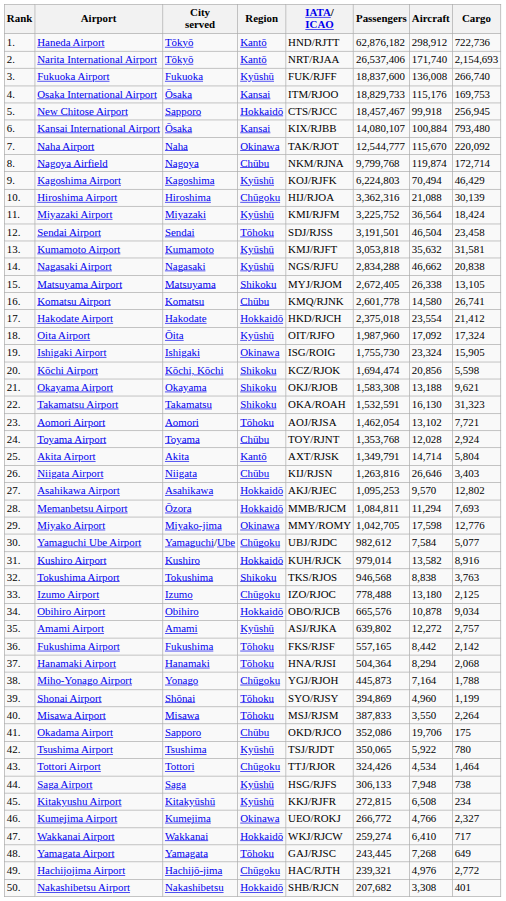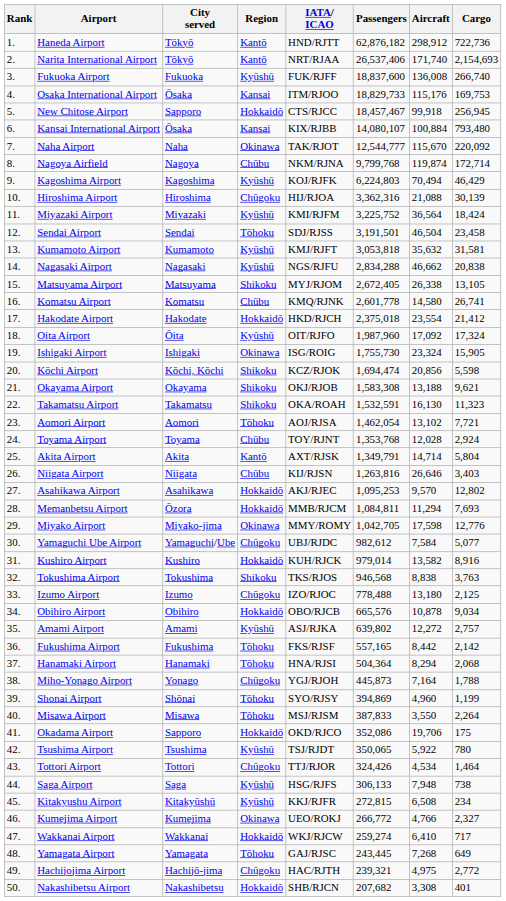 <table class="wikitable sortable">
 <tr>
 <th>Rank</th>
 <th>Airport</th>
 <th>City<br>served</th>
 <th>Region</th>
 <th><a href='#'>IATA</a>/<br><a href='#'>ICAO</a></th>
 <th>Passengers</th>
 <th>Aircraft</th>
 <th>Cargo</th>
 </tr>
 <tr>
 <td>1.</td>
 <td><a href='#'>Haneda Airport</a></td>
 <td><a href='#'>Tōkyō</a></td>
 <td><a href='#'>Kantō</a></td>
 <td>HND/RJTT</td>
 <td>62,876,182</td>
 <td>298,912</td>
 <td>722,736</td>
 </tr>
 <tr>
 <td>2.</td>
 <td><a href='#'>Narita International Airport</a></td>
 <td><a href='#'>Tōkyō</a></td>
 <td><a href='#'>Kantō</a></td>
 <td>NRT/RJAA</td>
 <td>26,537,406</td>
 <td>171,740</td>
 <td>2,154,693</td>
 </tr>
 <tr>
 <td>3.</td>
 <td><a href='#'>Fukuoka Airport</a></td>
 <td><a href='#'>Fukuoka</a></td>
 <td><a href='#'>Kyūshū</a></td>
 <td>FUK/RJFF</td>
 <td>18,837,600</td>
 <td>136,008</td>
 <td>266,740</td>
 </tr>
 <tr>
 <td>4.</td>
 <td><a href='#'>Osaka International Airport</a></td>
 <td><a href='#'>Ōsaka</a></td>
 <td><a href='#'>Kansai</a></td>
 <td>ITM/RJOO</td>
 <td>18,829,733</td>
 <td>115,176</td>
 <td>169,753</td>
 </tr>
 <tr>
 <td>5.</td>
 <td><a href='#'>New Chitose Airport</a></td>
 <td><a href='#'>Sapporo</a></td>
 <td><a href='#'>Hokkaidō</a></td>
 <td>CTS/RJCC</td>
 <td>18,457,467</td>
 <td>99,918</td>
 <td>256,945</td>
 </tr>
 <tr>
 <td>6.</td>
 <td><a href='#'>Kansai International Airport</a></td>
 <td><a href='#'>Ōsaka</a></td>
 <td><a href='#'>Kansai</a></td>
 <td>KIX/RJBB</td>
 <td>14,080,107</td>
 <td>100,884</td>
 <td>793,480</td>
 </tr>
 <tr>
 <td>7.</td>
 <td><a href='#'>Naha Airport</a></td>
 <td><a href='#'>Naha</a></td>
 <td><a href='#'>Okinawa</a></td>
 <td>TAK/RJOT</td>
 <td>12,544,777</td>
 <td>115,670</td>
 <td>220,092</td>
 </tr>
 <tr>
 <td>8.</td>
 <td><a href='#'>Nagoya Airfield</a></td>
 <td><a href='#'>Nagoya</a></td>
 <td><a href='#'>Chūbu</a></td>
 <td>NKM/RJNA</td>
 <td>9,799,768</td>
 <td>119,874</td>
 <td>172,714</td>
 </tr>
 <tr>
 <td>9.</td>
 <td><a href='#'>Kagoshima Airport</a></td>
 <td><a href='#'>Kagoshima</a></td>
 <td><a href='#'>Kyūshū</a></td>
 <td>KOJ/RJFK</td>
 <td>6,224,803</td>
 <td>70,494</td>
 <td>46,429</td>
 </tr>
 <tr>
 <td>10.</td>
 <td><a href='#'>Hiroshima Airport</a></td>
 <td><a href='#'>Hiroshima</a></td>
 <td><a href='#'>Chūgoku</a></td>
 <td>HIJ/RJOA</td>
 <td>3,362,316</td>
 <td>21,088</td>
 <td>30,139</td>
 </tr>
 <tr>
 <td>11.</td>
 <td><a href='#'>Miyazaki Airport</a></td>
 <td><a href='#'>Miyazaki</a></td>
 <td><a href='#'>Kyūshū</a></td>
 <td>KMI/RJFM</td>
 <td>3,225,752</td>
 <td>36,564</td>
 <td>18,424</td>
 </tr>
 <tr>
 <td>12.</td>
 <td><a href='#'>Sendai Airport</a></td>
 <td><a href='#'>Sendai</a></td>
 <td><a href='#'>Tōhoku</a></td>
 <td>SDJ/RJSS</td>
 <td>3,191,501</td>
 <td>46,504</td>
 <td>23,458</td>
 </tr>
 <tr>
 <td>13.</td>
 <td><a href='#'>Kumamoto Airport</a></td>
 <td><a href='#'>Kumamoto</a></td>
 <td><a href='#'>Kyūshū</a></td>
 <td>KMJ/RJFT</td>
 <td>3,053,818</td>
 <td>35,632</td>
 <td>31,581</td>
 </tr>
 <tr>
 <td>14.</td>
 <td><a href='#'>Nagasaki Airport</a></td>
 <td><a href='#'>Nagasaki</a></td>
 <td><a href='#'>Kyūshū</a></td>
 <td>NGS/RJFU</td>
 <td>2,834,288</td>
 <td>46,662</td>
 <td>20,838</td>
 </tr>
 <tr>
 <td>15.</td>
 <td><a href='#'>Matsuyama Airport</a></td>
 <td><a href='#'>Matsuyama</a></td>
 <td><a href='#'>Shikoku</a></td>
 <td>MYJ/RJOM</td>
 <td>2,672,405</td>
 <td>26,338</td>
 <td>13,105</td>
 </tr>
 <tr>
 <td>16.</td>
 <td><a href='#'>Komatsu Airport</a></td>
 <td><a href='#'>Komatsu</a></td>
 <td><a href='#'>Chūbu</a></td>
 <td>KMQ/RJNK</td>
 <td>2,601,778</td>
 <td>14,580</td>
 <td>26,741</td>
 </tr>
 <tr>
 <td>17.</td>
 <td><a href='#'>Hakodate Airport</a></td>
 <td><a href='#'>Hakodate</a></td>
 <td><a href='#'>Hokkaidō</a></td>
 <td>HKD/RJCH</td>
 <td>2,375,018</td>
 <td>23,554</td>
 <td>21,412</td>
 </tr>
 <tr>
 <td>18.</td>
 <td><a href='#'>Oita Airport</a></td>
 <td><a href='#'>Ōita</a></td>
 <td><a href='#'>Kyūshū</a></td>
 <td>OIT/RJFO</td>
 <td>1,987,960</td>
 <td>17,092</td>
 <td>17,324</td>
 </tr>
 <tr>
 <td>19.</td>
 <td><a href='#'>Ishigaki Airport</a></td>
 <td><a href='#'>Ishigaki</a></td>
 <td><a href='#'>Okinawa</a></td>
 <td>ISG/ROIG</td>
 <td>1,755,730</td>
 <td>23,324</td>
 <td>15,905</td>
 </tr>
 <tr>
 <td>20.</td>
 <td><a href='#'>Kōchi Airport</a></td>
 <td><a href='#'>Kōchi, Kōchi</a></td>
 <td><a href='#'>Shikoku</a></td>
 <td>KCZ/RJOK</td>
 <td>1,694,474</td>
 <td>20,856</td>
 <td>5,598</td>
 </tr>
 <tr>
 <td>21.</td>
 <td><a href='#'>Okayama Airport</a></td>
 <td><a href='#'>Okayama</a></td>
 <td><a href='#'>Shikoku</a></td>
 <td>OKJ/RJOB</td>
 <td>1,583,308</td>
 <td>13,188</td>
 <td>9,621</td>
 </tr>
 <tr>
 <td>22.</td>
 <td><a href='#'>Takamatsu Airport</a></td>
 <td><a href='#'>Takamatsu</a></td>
 <td><a href='#'>Shikoku</a></td>
 <td>OKA/ROAH</td>
 <td>1,532,591</td>
 <td>16,130</td>
-<td>31,323</td>
+<td>11,323</td>
 </tr>
 <tr>
 <td>23.</td>
 <td><a href='#'>Aomori Airport</a></td>
 <td><a href='#'>Aomori</a></td>
 <td><a href='#'>Tōhoku</a></td>
 <td>AOJ/RJSA</td>
 <td>1,462,054</td>
 <td>13,102</td>
 <td>7,721</td>
 </tr>
 <tr>
 <td>24.</td>
 <td><a href='#'>Toyama Airport</a></td>
 <td><a href='#'>Toyama</a></td>
 <td><a href='#'>Chūbu</a></td>
 <td>TOY/RJNT</td>
 <td>1,353,768</td>
 <td>12,028</td>
 <td>2,924</td>
 </tr>
 <tr>
 <td>25.</td>
 <td><a href='#'>Akita Airport</a></td>
 <td><a href='#'>Akita</a></td>
 <td><a href='#'>Kantō</a></td>
 <td>AXT/RJSK</td>
 <td>1,349,791</td>
 <td>14,714</td>
 <td>5,804</td>
 </tr>
 <tr>
 <td>26.</td>
 <td><a href='#'>Niigata Airport</a></td>
 <td><a href='#'>Niigata</a></td>
 <td><a href='#'>Chūbu</a></td>
 <td>KIJ/RJSN</td>
 <td>1,263,816</td>
 <td>26,646</td>
 <td>3,403</td>
 </tr>
 <tr>
 <td>27.</td>
 <td><a href='#'>Asahikawa Airport</a></td>
 <td><a href='#'>Asahikawa</a></td>
 <td><a href='#'>Hokkaidō</a></td>
 <td>AKJ/RJEC</td>
 <td>1,095,253</td>
 <td>9,570</td>
 <td>12,802</td>
 </tr>
 <tr>
 <td>28.</td>
 <td><a href='#'>Memanbetsu Airport</a></td>
 <td><a href='#'>Ōzora</a></td>
 <td><a href='#'>Hokkaidō</a></td>
 <td>MMB/RJCM</td>
 <td>1,084,811</td>
 <td>11,294</td>
 <td>7,693</td>
 </tr>
 <tr>
 <td>29.</td>
 <td><a href='#'>Miyako Airport</a></td>
 <td><a href='#'>Miyako-jima</a></td>
 <td><a href='#'>Okinawa</a></td>
 <td>MMY/ROMY</td>
 <td>1,042,705</td>
 <td>17,598</td>
 <td>12,776</td>
 </tr>
 <tr>
 <td>30.</td>
 <td><a href='#'>Yamaguchi Ube Airport</a></td>
 <td><a href='#'>Yamaguchi</a>/<a href='#'>Ube</a></td>
 <td><a href='#'>Chūgoku</a></td>
 <td>UBJ/RJDC</td>
 <td>982,612</td>
 <td>7,584</td>
 <td>5,077</td>
 </tr>
 <tr>
 <td>31.</td>
 <td><a href='#'>Kushiro Airport</a></td>
 <td><a href='#'>Kushiro</a></td>
 <td><a href='#'>Hokkaidō</a></td>
 <td>KUH/RJCK</td>
 <td>979,014</td>
 <td>13,582</td>
 <td>8,916</td>
 </tr>
 <tr>
 <td>32.</td>
 <td><a href='#'>Tokushima Airport</a></td>
 <td><a href='#'>Tokushima</a></td>
 <td><a href='#'>Shikoku</a></td>
 <td>TKS/RJOS</td>
 <td>946,568</td>
 <td>8,838</td>
 <td>3,763</td>
 </tr>
 <tr>
 <td>33.</td>
 <td><a href='#'>Izumo Airport</a></td>
 <td><a href='#'>Izumo</a></td>
 <td><a href='#'>Chūgoku</a></td>
 <td>IZO/RJOC</td>
 <td>778,488</td>
 <td>13,180</td>
 <td>2,125</td>
 </tr>
 <tr>
 <td>34.</td>
 <td><a href='#'>Obihiro Airport</a></td>
 <td><a href='#'>Obihiro</a></td>
 <td><a href='#'>Hokkaidō</a></td>
 <td>OBO/RJCB</td>
 <td>665,576</td>
 <td>10,878</td>
 <td>9,034</td>
 </tr>
 <tr>
 <td>35.</td>
 <td><a href='#'>Amami Airport</a></td>
 <td><a href='#'>Amami</a></td>
 <td><a href='#'>Kyūshū</a></td>
 <td>ASJ/RJKA</td>
 <td>639,802</td>
 <td>12,272</td>
 <td>2,757</td>
 </tr>
 <tr>
 <td>36.</td>
 <td><a href='#'>Fukushima Airport</a></td>
 <td><a href='#'>Fukushima</a></td>
 <td><a href='#'>Tōhoku</a></td>
 <td>FKS/RJSF</td>
 <td>557,165</td>
 <td>8,442</td>
 <td>2,142</td>
 </tr>
 <tr>
 <td>37.</td>
 <td><a href='#'>Hanamaki Airport</a></td>
 <td><a href='#'>Hanamaki</a></td>
 <td><a href='#'>Tōhoku</a></td>
 <td>HNA/RJSI</td>
 <td>504,364</td>
 <td>8,294</td>
 <td>2,068</td>
 </tr>
 <tr>
 <td>38.</td>
 <td><a href='#'>Miho-Yonago Airport</a></td>
 <td><a href='#'>Yonago</a></td>
 <td><a href='#'>Chūgoku</a></td>
 <td>YGJ/RJOH</td>
 <td>445,873</td>
 <td>7,164</td>
 <td>1,788</td>
 </tr>
 <tr>
 <td>39.</td>
 <td><a href='#'>Shonai Airport</a></td>
 <td><a href='#'>Shōnai</a></td>
 <td><a href='#'>Tōhoku</a></td>
 <td>SYO/RJSY</td>
 <td>394,869</td>
 <td>4,960</td>
 <td>1,199</td>
 </tr>
 <tr>
 <td>40.</td>
 <td><a href='#'>Misawa Airport</a></td>
 <td><a href='#'>Misawa</a></td>
 <td><a href='#'>Tōhoku</a></td>
 <td>MSJ/RJSM</td>
 <td>387,833</td>
 <td>3,550</td>
 <td>2,264</td>
 </tr>
 <tr>
 <td>41.</td>
 <td><a href='#'>Okadama Airport</a></td>
 <td><a href='#'>Sapporo</a></td>
-<td><a href='#'>Chūbu</a></td>
+<td><a href='#'>Hokkaidō</a></td>
 <td>OKD/RJCO</td>
 <td>352,086</td>
 <td>19,706</td>
 <td>175</td>
 </tr>
 <tr>
 <td>42.</td>
 <td><a href='#'>Tsushima Airport</a></td>
 <td><a href='#'>Tsushima</a></td>
 <td><a href='#'>Kyūshū</a></td>
 <td>TSJ/RJDT</td>
 <td>350,065</td>
 <td>5,922</td>
 <td>780</td>
 </tr>
 <tr>
 <td>43.</td>
 <td><a href='#'>Tottori Airport</a></td>
 <td><a href='#'>Tottori</a></td>
 <td><a href='#'>Chūgoku</a></td>
 <td>TTJ/RJOR</td>
 <td>324,426</td>
 <td>4,534</td>
 <td>1,464</td>
 </tr>
 <tr>
 <td>44.</td>
 <td><a href='#'>Saga Airport</a></td>
 <td><a href='#'>Saga</a></td>
 <td><a href='#'>Kyūshū</a></td>
 <td>HSG/RJFS</td>
 <td>306,133</td>
 <td>7,948</td>
 <td>738</td>
 </tr>
 <tr>
 <td>45.</td>
 <td><a href='#'>Kitakyushu Airport</a></td>
 <td><a href='#'>Kitakyūshū</a></td>
 <td><a href='#'>Kyūshū</a></td>
 <td>KKJ/RJFR</td>
 <td>272,815</td>
 <td>6,508</td>
 <td>234</td>
 </tr>
 <tr>
 <td>46.</td>
 <td><a href='#'>Kumejima Airport</a></td>
 <td><a href='#'>Kumejima</a></td>
 <td><a href='#'>Okinawa</a></td>
 <td>UEO/ROKJ</td>
 <td>266,772</td>
 <td>4,766</td>
 <td>2,327</td>
 </tr>
 <tr>
 <td>47.</td>
 <td><a href='#'>Wakkanai Airport</a></td>
 <td><a href='#'>Wakkanai</a></td>
 <td><a href='#'>Hokkaidō</a></td>
 <td>WKJ/RJCW</td>
 <td>259,274</td>
 <td>6,410</td>
 <td>717</td>
 </tr>
 <tr>
 <td>48.</td>
 <td><a href='#'>Yamagata Airport</a></td>
 <td><a href='#'>Yamagata</a></td>
 <td><a href='#'>Tōhoku</a></td>
 <td>GAJ/RJSC</td>
 <td>243,445</td>
 <td>7,268</td>
 <td>649</td>
 </tr>
 <tr>
 <td>49.</td>
 <td><a href='#'>Hachijojima Airport</a></td>
 <td><a href='#'>Hachijō-jima</a></td>
 <td><a href='#'>Chūgoku</a></td>
 <td>HAC/RJTH</td>
 <td>239,321</td>
-<td>4,976</td>
+<td>4,975</td>
 <td>2,772</td>
 </tr>
 <tr>
 <td>50.</td>
 <td><a href='#'>Nakashibetsu Airport</a></td>
 <td><a href='#'>Nakashibetsu</a></td>
 <td><a href='#'>Hokkaidō</a></td>
 <td>SHB/RJCN</td>
 <td>207,682</td>
 <td>3,308</td>
 <td>401</td>
 </tr>
 </table>
